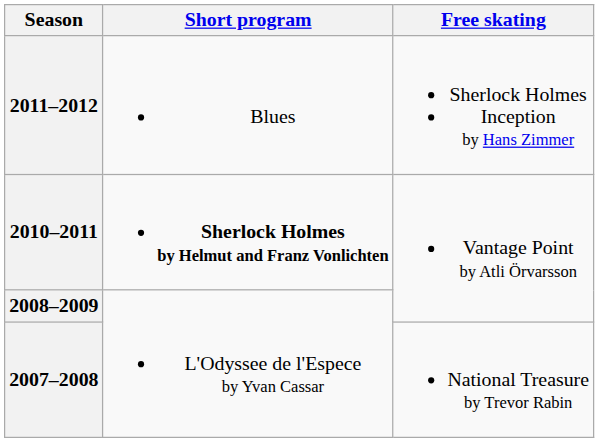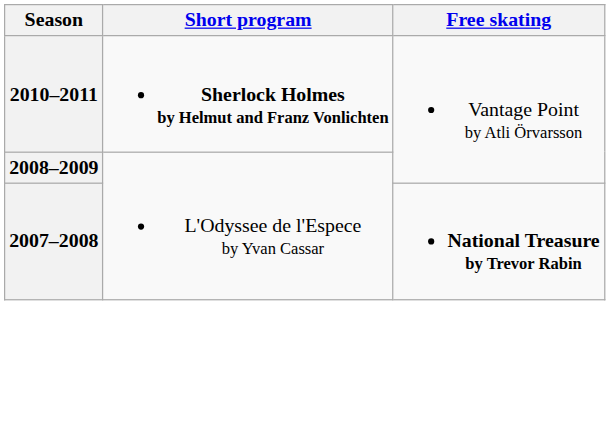 <table class=wikitable style=text-align:center>
 <tr>
 <th>Season</th>
 <th><a href='#'>Short program</a></th>
 <th><a href='#'>Free skating</a></th>
-</tr>
-<tr>
-<th>2011–2012 <br> </th>
-<td><br><ul><li>Blues</li></ul></td>
-<td><br><ul><li>Sherlock Holmes</li><li>Inception <br><small> by <a href='#'>Hans Zimmer</a> </small></li></ul></td>
 </tr>
 <tr>
 <th>2010–2011 <br> </th>
 <td><strong><br><ul><li>Sherlock Holmes <br><small> by Helmut and Franz Vonlichten </small></li></ul></strong></td>
 <td rowspan="2"><br><ul><li>Vantage Point <br><small> by Atli Örvarsson </small></li></ul></td>
 </tr>
 <tr>
 <th>2008–2009 <br> </th>
 <td rowspan="2"><br><ul><li>L'Odyssee de l'Espece <br><small> by Yvan Cassar </small></li></ul></td>
 </tr>
 <tr>
 <th>2007–2008 <br> </th>
-<td><br><ul><li>National Treasure <br><small> by Trevor Rabin </small></li></ul></td>
+<td><strong><br><ul><li>National Treasure <br><small> by Trevor Rabin </small></li></ul></strong></td>
 </tr>
 </table>
